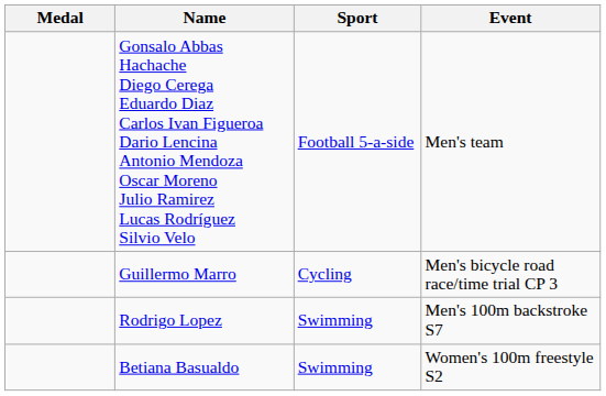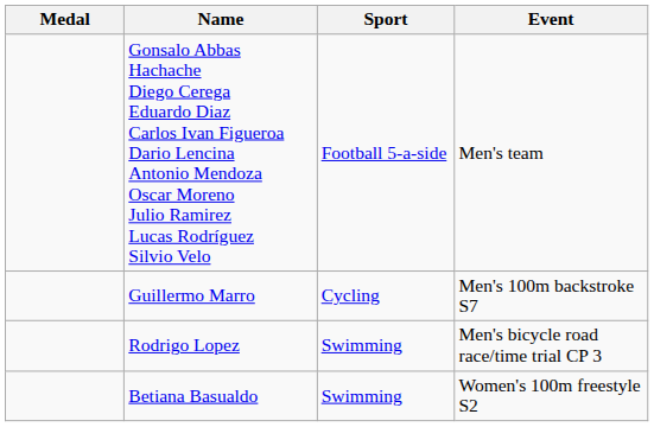 <table class="wikitable">
 <tr>
 <th style="width:6em">Medal</th>
 <th style="width:10em">Name</th>
 <th style="width:7em">Sport</th>
 <th style="width:10em">Event</th>
 </tr>
 <tr>
 <td></td>
 <td><a href='#'>Gonsalo Abbas Hachache</a><br> <a href='#'>Diego Cerega</a><br> <a href='#'>Eduardo Diaz</a><br> <a href='#'>Carlos Ivan Figueroa</a><br> <a href='#'>Dario Lencina</a><br> <a href='#'>Antonio Mendoza</a><br> <a href='#'>Oscar Moreno</a><br> <a href='#'>Julio Ramirez</a><br> <a href='#'>Lucas Rodríguez</a><br> <a href='#'>Silvio Velo</a></td>
 <td><a href='#'>Football 5-a-side</a></td>
 <td>Men's team</td>
 </tr>
 <tr>
 <td></td>
 <td><a href='#'>Guillermo Marro</a></td>
 <td><a href='#'>Cycling</a></td>
-<td>Men's bicycle road race/time trial CP 3</td>
+<td>Men's 100m backstroke S7</td>
 </tr>
 <tr>
 <td></td>
 <td><a href='#'>Rodrigo Lopez</a></td>
 <td><a href='#'>Swimming</a></td>
-<td>Men's 100m backstroke S7</td>
+<td>Men's bicycle road race/time trial CP 3</td>
 </tr>
 <tr>
 <td></td>
 <td><a href='#'>Betiana Basualdo</a></td>
 <td><a href='#'>Swimming</a></td>
 <td>Women's 100m freestyle S2</td>
 </tr>
 </table>
